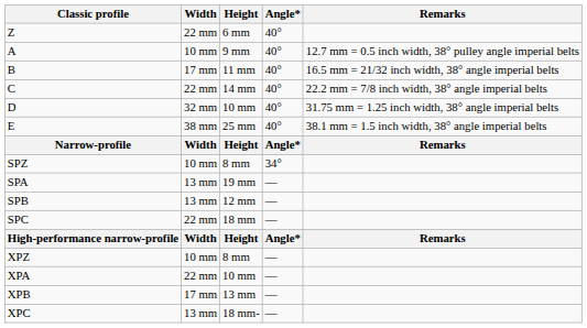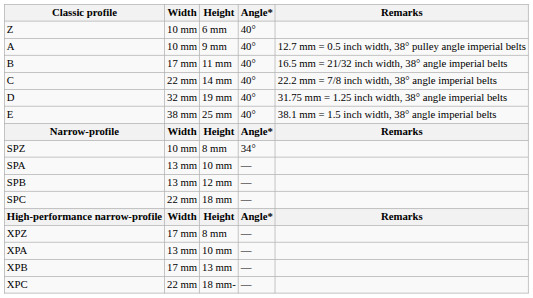 <table class="wikitable">
 <tr>
 <th>Classic profile</th>
 <th>Width</th>
 <th>Height</th>
 <th>Angle*</th>
 <th>Remarks</th>
 </tr>
 <tr>
 <td>Z</td>
-<td>22 mm</td>
+<td>10 mm</td>
 <td>6 mm</td>
 <td>40°</td>
 <td></td>
 </tr>
 <tr>
 <td>A</td>
 <td>10 mm</td>
 <td>9 mm</td>
 <td>40°</td>
 <td>12.7 mm = 0.5 inch width, 38° pulley angle imperial belts</td>
 </tr>
 <tr>
 <td>B</td>
 <td>17 mm</td>
 <td>11 mm</td>
 <td>40°</td>
 <td>16.5 mm = 21/32 inch width, 38° angle imperial belts</td>
 </tr>
 <tr>
 <td>C</td>
 <td>22 mm</td>
 <td>14 mm</td>
 <td>40°</td>
 <td>22.2 mm = 7/8 inch width, 38° angle imperial belts</td>
 </tr>
 <tr>
 <td>D</td>
 <td>32 mm</td>
-<td>10 mm</td>
+<td>19 mm</td>
 <td>40°</td>
 <td>31.75 mm = 1.25 inch width, 38° angle imperial belts</td>
 </tr>
 <tr>
 <td>E</td>
 <td>38 mm</td>
 <td>25 mm</td>
 <td>40°</td>
 <td>38.1 mm = 1.5 inch width, 38° angle imperial belts</td>
 </tr>
 <tr>
 <th>Narrow-profile</th>
 <th>Width</th>
 <th>Height</th>
 <th>Angle*</th>
 <th>Remarks</th>
 </tr>
 <tr>
 <td>SPZ</td>
 <td>10 mm</td>
 <td>8 mm</td>
 <td>34°</td>
 <td></td>
 </tr>
 <tr>
 <td>SPA</td>
 <td>13 mm</td>
-<td>19 mm</td>
+<td>10 mm</td>
 <td>—</td>
 <td></td>
 </tr>
 <tr>
 <td>SPB</td>
 <td>13 mm</td>
 <td>12 mm</td>
 <td>—</td>
 <td></td>
 </tr>
 <tr>
 <td>SPC</td>
 <td>22 mm</td>
 <td>18 mm</td>
 <td>—</td>
 <td></td>
 </tr>
 <tr>
 <th>High-performance narrow-profile</th>
 <th>Width</th>
 <th>Height</th>
 <th>Angle*</th>
 <th>Remarks</th>
 </tr>
 <tr>
 <td>XPZ</td>
-<td>10 mm</td>
+<td>17 mm</td>
 <td>8 mm</td>
 <td>—</td>
 <td></td>
 </tr>
 <tr>
 <td>XPA</td>
-<td>22 mm</td>
+<td>13 mm</td>
 <td>10 mm</td>
 <td>—</td>
 <td></td>
 </tr>
 <tr>
 <td>XPB</td>
 <td>17 mm</td>
 <td>13 mm</td>
 <td>—</td>
 <td></td>
 </tr>
 <tr>
 <td>XPC</td>
-<td>13 mm</td>
+<td>22 mm</td>
 <td>18 mm-</td>
 <td>—</td>
 <td></td>
 </tr>
 </table>
